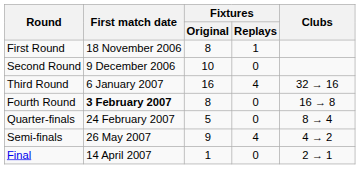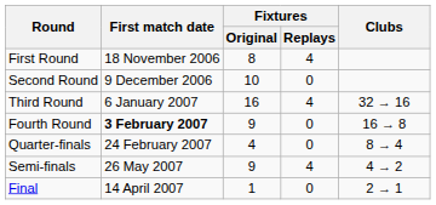 <table class="wikitable" style="text-align: center">
 <tr>
 <th rowspan=2>Round</th>
 <th rowspan=2>First match date</th>
 <th colspan=2>Fixtures</th>
 <th rowspan=2 width=100>Clubs</th>
 </tr>
 <tr>
 <th>Original</th>
 <th>Replays</th>
 </tr>
 <tr>
 <td align=left>First Round</td>
 <td align=left>18 November 2006</td>
 <td>8</td>
-<td>1</td>
+<td>4</td>
 <td></td>
 </tr>
 <tr>
 <td align=left>Second Round</td>
 <td align=left>9 December 2006</td>
 <td>10</td>
 <td>0</td>
 <td></td>
 </tr>
 <tr>
 <td align=left>Third Round</td>
 <td align=left>6 January 2007</td>
 <td>16</td>
 <td>4</td>
 <td>32 → 16</td>
 </tr>
 <tr>
 <td align=left>Fourth Round</td>
 <td align=left><strong>3 February 2007</strong></td>
-<td>8</td>
+<td>9</td>
 <td>0</td>
 <td>16 → 8</td>
 </tr>
 <tr>
 <td align=left>Quarter-finals</td>
 <td align=left>24 February 2007</td>
-<td>5</td>
+<td>4</td>
 <td>0</td>
 <td>8 → 4</td>
 </tr>
 <tr>
 <td align=left>Semi-finals</td>
 <td align=left>26 May 2007</td>
 <td>9</td>
 <td>4</td>
 <td>4 → 2</td>
 </tr>
 <tr>
 <td align=left><a href='#'>Final</a></td>
 <td align=left>14 April 2007</td>
 <td>1</td>
 <td>0</td>
 <td>2 → 1</td>
 </tr>
 </table>
